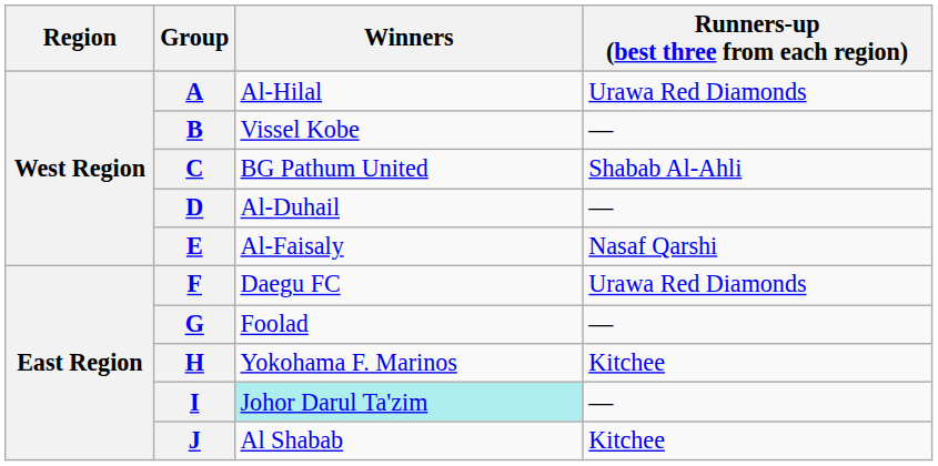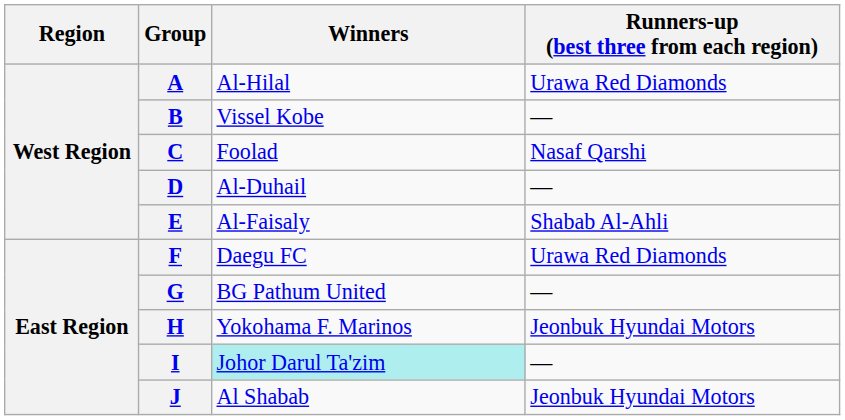 <table class="wikitable">
 <tr>
 <th width=90>Region</th>
 <th>Group</th>
 <th width=220>Winners</th>
 <th width=220>Runners-up<br>(<a href='#'>best three</a> from each region)</th>
 </tr>
 <tr>
 <th rowspan=5>West Region</th>
 <th><a href='#'>A</a></th>
 <td> <a href='#'>Al-Hilal</a></td>
 <td> <a href='#'>Urawa Red Diamonds</a></td>
 </tr>
 <tr>
 <th><a href='#'>B</a></th>
 <td> <a href='#'>Vissel Kobe</a></td>
 <td>—</td>
 </tr>
 <tr>
 <th><a href='#'>C</a></th>
-<td> <a href='#'>BG Pathum United</a></td>
-<td> <a href='#'>Shabab Al-Ahli</a></td>
+<td> <a href='#'>Foolad</a></td>
+<td> <a href='#'>Nasaf Qarshi</a></td>
 </tr>
 <tr>
 <th><a href='#'>D</a></th>
 <td> <a href='#'>Al-Duhail</a></td>
 <td>—</td>
 </tr>
 <tr>
 <th><a href='#'>E</a></th>
 <td> <a href='#'>Al-Faisaly</a></td>
-<td> <a href='#'>Nasaf Qarshi</a></td>
+<td> <a href='#'>Shabab Al-Ahli</a></td>
 </tr>
 <tr>
 <th rowspan=5>East Region</th>
 <th><a href='#'>F</a></th>
 <td> <a href='#'>Daegu FC</a></td>
 <td> <a href='#'>Urawa Red Diamonds</a></td>
 </tr>
 <tr>
 <th><a href='#'>G</a></th>
-<td> <a href='#'>Foolad</a></td>
+<td> <a href='#'>BG Pathum United</a></td>
 <td>—</td>
 </tr>
 <tr>
 <th><a href='#'>H</a></th>
 <td> <a href='#'>Yokohama F. Marinos</a></td>
-<td> <a href='#'>Kitchee</a></td>
+<td> <a href='#'>Jeonbuk Hyundai Motors</a></td>
 </tr>
 <tr>
 <th><a href='#'>I</a></th>
 <td style="background: paleturquoise;"> <a href='#'>Johor Darul Ta'zim</a></td>
 <td>—</td>
 </tr>
 <tr>
 <th><a href='#'>J</a></th>
 <td> <a href='#'>Al Shabab</a></td>
-<td> <a href='#'>Kitchee</a></td>
+<td> <a href='#'>Jeonbuk Hyundai Motors</a></td>
 </tr>
 </table>
